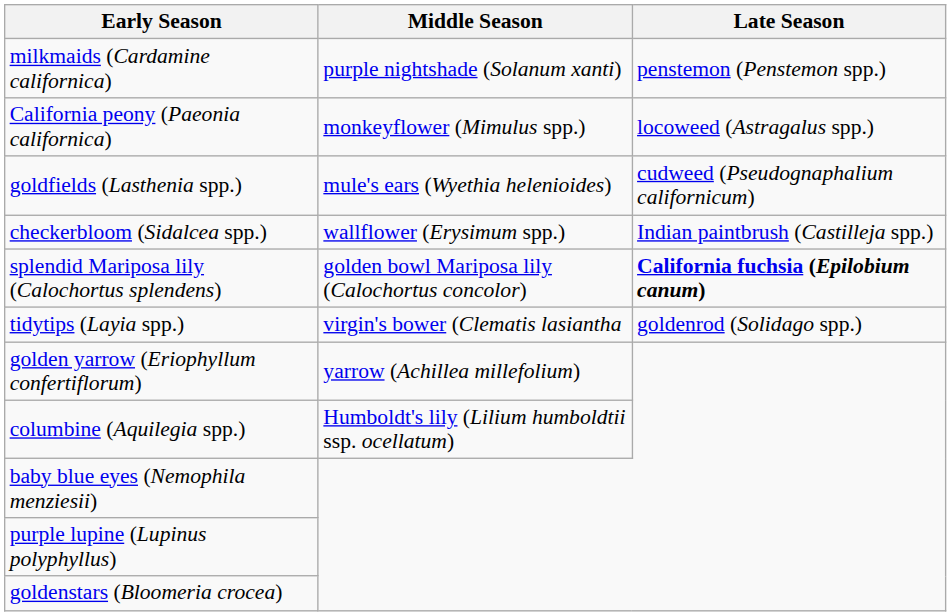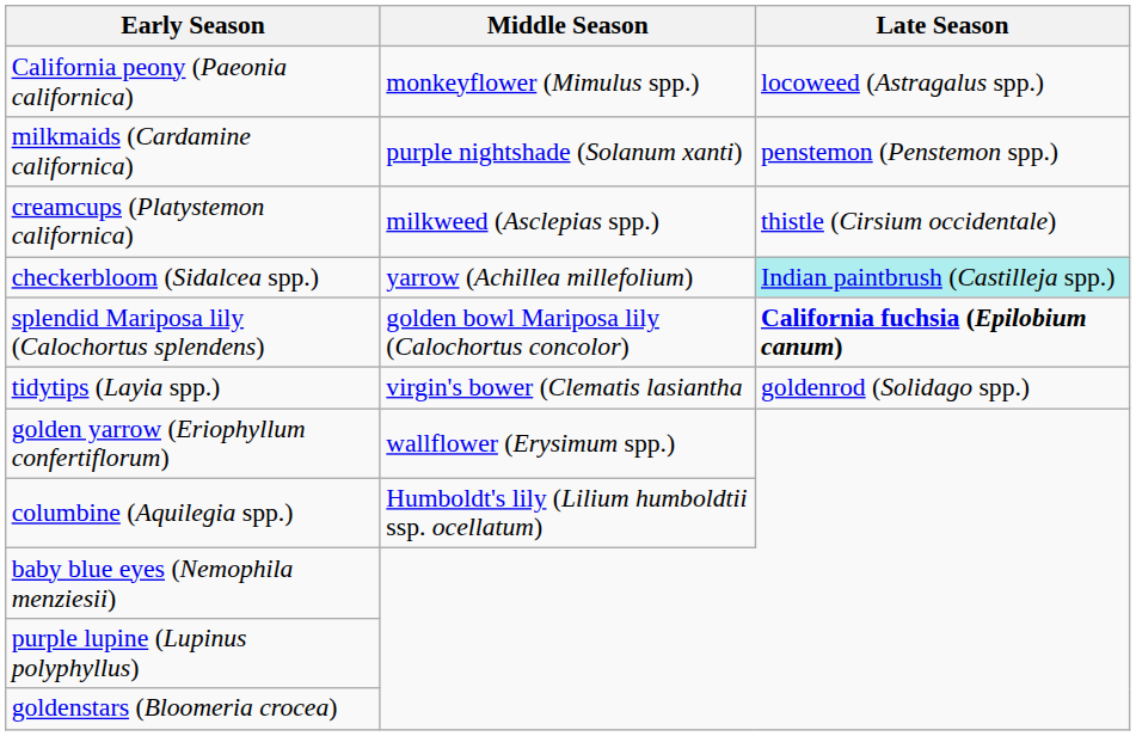 <table class="wikitable">
 <tr>
 <th width="225"><strong>Early Season</strong></th>
 <th width="225"><strong>Middle Season</strong></th>
 <th width="225"><strong>Late Season</strong></th>
 </tr>
 <tr>
+<td><a href='#'>California peony</a> (<em>Paeonia californica</em>)</td>
+<td><a href='#'>monkeyflower</a> (<em>Mimulus</em> spp.)</td>
+<td><a href='#'>locoweed</a> (<em>Astragalus</em> spp.)</td>
+</tr>
+<tr>
 <td><a href='#'>milkmaids</a> (<em>Cardamine californica</em>)</td>
 <td><a href='#'>purple nightshade</a> (<em>Solanum xanti</em>)</td>
 <td><a href='#'>penstemon</a> (<em>Penstemon</em> spp.)</td>
 </tr>
 <tr>
-<td><a href='#'>California peony</a> (<em>Paeonia californica</em>)</td>
-<td><a href='#'>monkeyflower</a> (<em>Mimulus</em> spp.)</td>
-<td><a href='#'>locoweed</a> (<em>Astragalus</em> spp.)</td>
-</tr>
-<tr>
-<td><a href='#'>goldfields</a> (<em>Lasthenia</em> spp.)</td>
-<td><a href='#'>mule's ears</a> (<em>Wyethia helenioides</em>)</td>
-<td><a href='#'>cudweed</a> (<em>Pseudognaphalium californicum</em>)</td>
+<td><a href='#'>creamcups</a> (<em>Platystemon californica</em>)</td>
+<td><a href='#'>milkweed</a> (<em>Asclepias</em> spp.)</td>
+<td><a href='#'>thistle</a> (<em>Cirsium occidentale</em>)</td>
 </tr>
 <tr>
 <td><a href='#'>checkerbloom</a> (<em>Sidalcea</em> spp.)</td>
-<td><a href='#'>wallflower</a> (<em>Erysimum</em> spp.)</td>
-<td><a href='#'>Indian paintbrush</a> (<em>Castilleja</em> spp.)</td>
+<td><a href='#'>yarrow</a> (<em>Achillea millefolium</em>)</td>
+<td style="background: paleturquoise;"><a href='#'>Indian paintbrush</a> (<em>Castilleja</em> spp.)</td>
 </tr>
 <tr>
 <td><a href='#'>splendid Mariposa lily</a> (<em>Calochortus splendens</em>)</td>
 <td><a href='#'>golden bowl Mariposa lily</a> (<em>Calochortus concolor</em>)</td>
 <td><strong><a href='#'>California fuchsia</a> (<em>Epilobium canum</em>)</strong></td>
 </tr>
 <tr>
 <td><a href='#'>tidytips</a> (<em>Layia</em> spp.)</td>
 <td><a href='#'>virgin's bower</a> (<em>Clematis lasiantha</em></td>
 <td><a href='#'>goldenrod</a> (<em>Solidago</em> spp.)</td>
 </tr>
 <tr>
 <td><a href='#'>golden yarrow</a> (<em>Eriophyllum confertiflorum</em>)</td>
-<td><a href='#'>yarrow</a> (<em>Achillea millefolium</em>)</td>
+<td><a href='#'>wallflower</a> (<em>Erysimum</em> spp.)</td>
 </tr>
 <tr>
 <td><a href='#'>columbine</a> (<em>Aquilegia</em> spp.)</td>
 <td><a href='#'>Humboldt's lily</a> (<em>Lilium humboldtii</em> ssp. <em>ocellatum</em>)</td>
 </tr>
 <tr>
 <td><a href='#'>baby blue eyes</a> (<em>Nemophila menziesii</em>)</td>
 </tr>
 <tr>
 <td><a href='#'>purple lupine</a> (<em>Lupinus polyphyllus</em>)</td>
 </tr>
 <tr>
 <td><a href='#'>goldenstars</a> (<em>Bloomeria crocea</em>)</td>
 </tr>
 </table>
